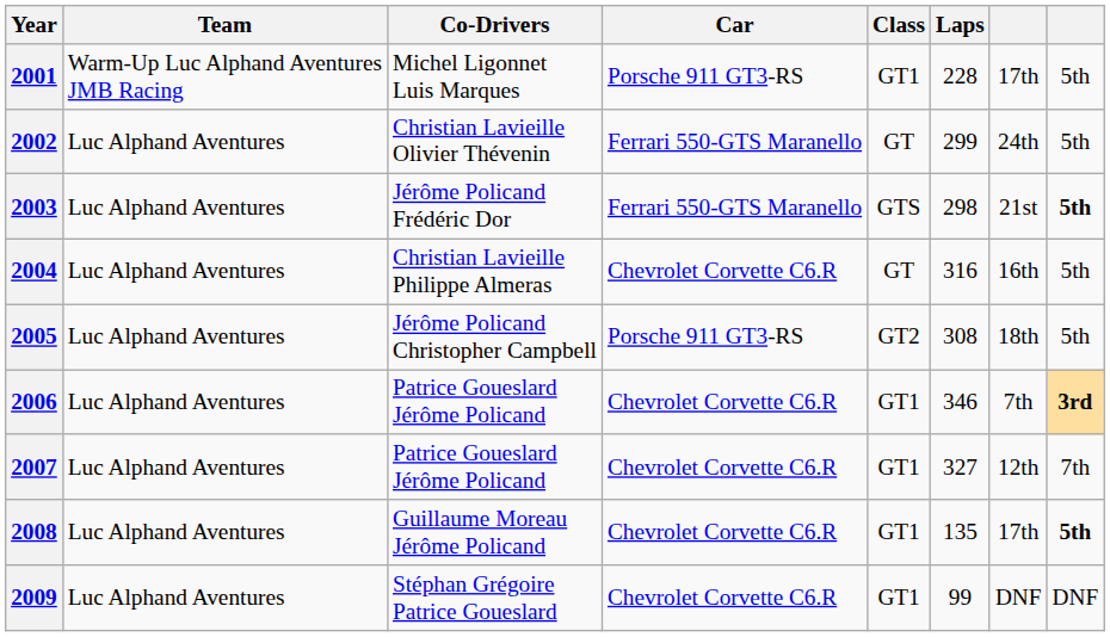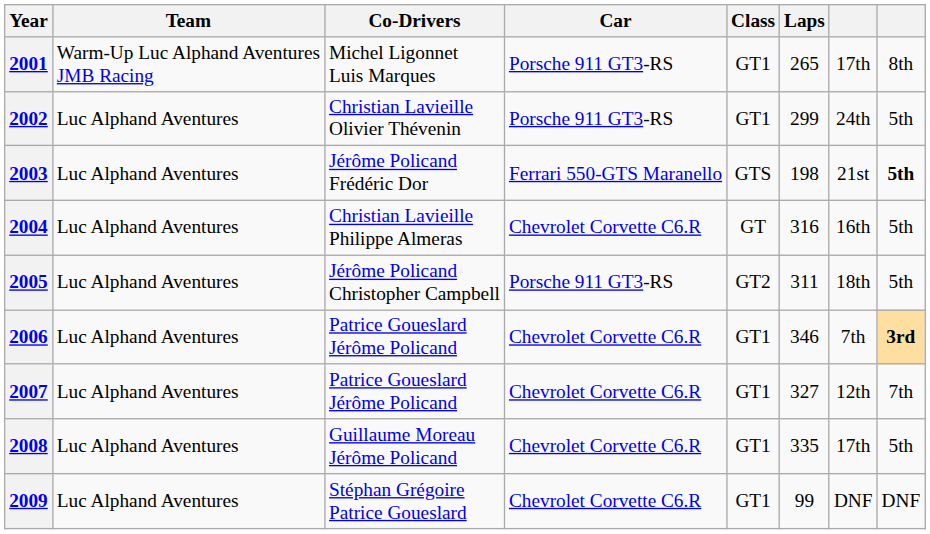 <table class="wikitable" style="text-align:center; font-size:90%">
 <tr>
 <th>Year</th>
 <th>Team</th>
 <th>Co-Drivers</th>
 <th>Car</th>
 <th>Class</th>
 <th>Laps</th>
 <th></th>
 <th></th>
 </tr>
 <tr>
 <th><a href='#'>2001</a></th>
 <td align="left"> Warm-Up Luc Alphand Aventures<br> <a href='#'>JMB Racing</a></td>
 <td align="left"> Michel Ligonnet<br> Luis Marques</td>
 <td align="left"><a href='#'>Porsche 911 GT3</a>-RS</td>
 <td>GT1</td>
-<td>228</td>
+<td>265</td>
 <td>17th</td>
-<td>5th</td>
+<td>8th</td>
 </tr>
 <tr>
 <th><a href='#'>2002</a></th>
 <td align="left"> Luc Alphand Aventures</td>
 <td align="left"> <a href='#'>Christian Lavieille</a><br> Olivier Thévenin</td>
-<td align="left"><a href='#'>Ferrari 550-GTS Maranello</a></td>
-<td>GT</td>
+<td align="left"><a href='#'>Porsche 911 GT3</a>-RS</td>
+<td>GT1</td>
 <td>299</td>
 <td>24th</td>
 <td>5th</td>
 </tr>
 <tr>
 <th><a href='#'>2003</a></th>
 <td align="left"> Luc Alphand Aventures</td>
 <td align="left"> <a href='#'>Jérôme Policand</a><br> Frédéric Dor</td>
 <td align="left"><a href='#'>Ferrari 550-GTS Maranello</a></td>
 <td>GTS</td>
-<td>298</td>
+<td>198</td>
 <td>21st</td>
 <td><strong>5th</strong></td>
 </tr>
 <tr>
 <th><a href='#'>2004</a></th>
 <td align="left"> Luc Alphand Aventures</td>
 <td align="left"> <a href='#'>Christian Lavieille</a><br> Philippe Almeras</td>
 <td align="left"><a href='#'>Chevrolet Corvette C6.R</a></td>
 <td>GT</td>
 <td>316</td>
 <td>16th</td>
 <td>5th</td>
 </tr>
 <tr>
 <th><a href='#'>2005</a></th>
 <td align="left"> Luc Alphand Aventures</td>
 <td align="left"> <a href='#'>Jérôme Policand</a><br> Christopher Campbell</td>
 <td align="left"><a href='#'>Porsche 911 GT3</a>-RS</td>
 <td>GT2</td>
-<td>308</td>
+<td>311</td>
 <td>18th</td>
 <td>5th</td>
 </tr>
 <tr>
 <th><a href='#'>2006</a></th>
 <td align="left"> Luc Alphand Aventures</td>
 <td align="left"> <a href='#'>Patrice Goueslard</a><br> <a href='#'>Jérôme Policand</a></td>
 <td align="left"><a href='#'>Chevrolet Corvette C6.R</a></td>
 <td>GT1</td>
 <td>346</td>
 <td>7th</td>
 <td style="background:#FFDF9F;"><strong>3rd</strong></td>
 </tr>
 <tr>
 <th><a href='#'>2007</a></th>
 <td align="left"> Luc Alphand Aventures</td>
 <td align="left"> <a href='#'>Patrice Goueslard</a><br> <a href='#'>Jérôme Policand</a></td>
 <td align="left"><a href='#'>Chevrolet Corvette C6.R</a></td>
 <td>GT1</td>
 <td>327</td>
 <td>12th</td>
 <td>7th</td>
 </tr>
 <tr>
 <th><a href='#'>2008</a></th>
 <td align="left"> Luc Alphand Aventures</td>
 <td align="left"> <a href='#'>Guillaume Moreau</a><br> <a href='#'>Jérôme Policand</a></td>
 <td align="left"><a href='#'>Chevrolet Corvette C6.R</a></td>
 <td>GT1</td>
-<td>135</td>
+<td>335</td>
 <td>17th</td>
-<td><strong>5th</strong></td>
+<td>5th</td>
 </tr>
 <tr>
 <th><a href='#'>2009</a></th>
 <td align="left"> Luc Alphand Aventures</td>
 <td align="left"> <a href='#'>Stéphan Grégoire</a><br> <a href='#'>Patrice Goueslard</a></td>
 <td align="left"><a href='#'>Chevrolet Corvette C6.R</a></td>
 <td>GT1</td>
 <td>99</td>
 <td>DNF</td>
 <td>DNF</td>
 </tr>
 </table>
